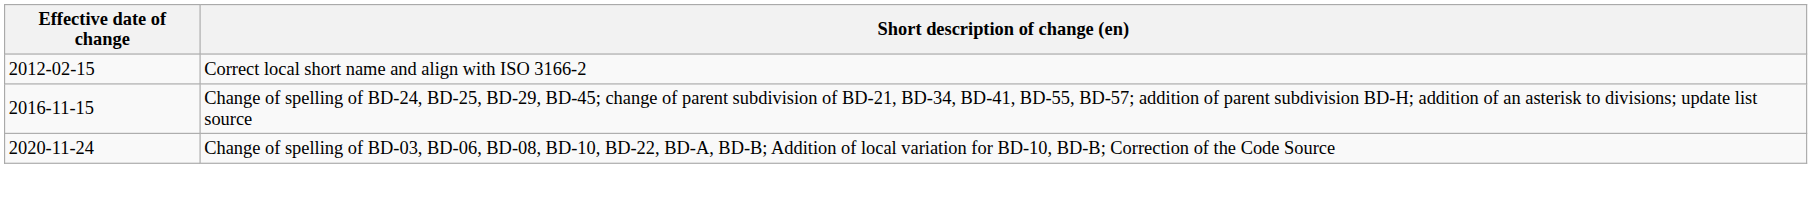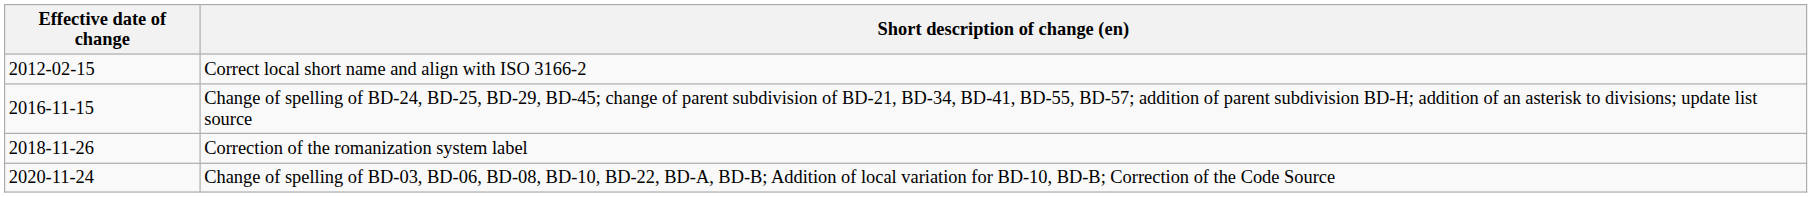 <table class="wikitable">
 <tr>
 <th>Effective date of change</th>
 <th>Short description of change (en)</th>
 </tr>
 <tr>
 <td>2012-02-15</td>
 <td>Correct local short name and align with ISO 3166-2</td>
 </tr>
 <tr>
 <td>2016-11-15</td>
 <td>Change of spelling of BD-24, BD-25, BD-29, BD-45; change of parent subdivision of BD-21, BD-34, BD-41, BD-55, BD-57; addition of parent subdivision BD-H; addition of an asterisk to divisions; update list source</td>
 </tr>
 <tr>
+<td>2018-11-26</td>
+<td>Correction of the romanization system label</td>
+</tr>
+<tr>
 <td>2020-11-24</td>
 <td>Change of spelling of BD-03, BD-06, BD-08, BD-10, BD-22, BD-A, BD-B; Addition of local variation for BD-10, BD-B; Correction of the Code Source</td>
 </tr>
 </table>
